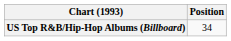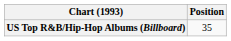 <table class="wikitable plainrowheaders" style="text-align:center">
 <tr>
 <th scope="col">Chart (1993)</th>
 <th scope="col">Position</th>
 </tr>
 <tr>
 <th scope="row">US Top R&B/Hip-Hop Albums (<em>Billboard</em>)</th>
-<td>34</td>
+<td>35</td>
 </tr>
 </table>
